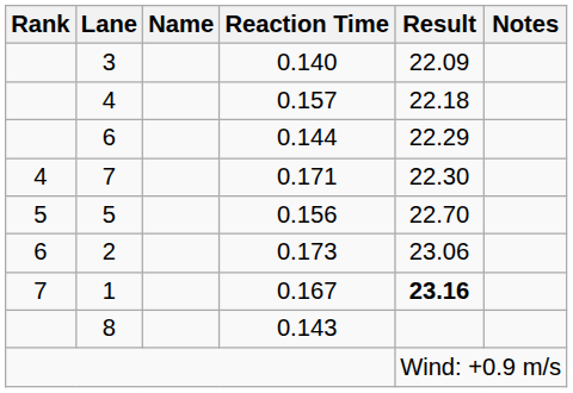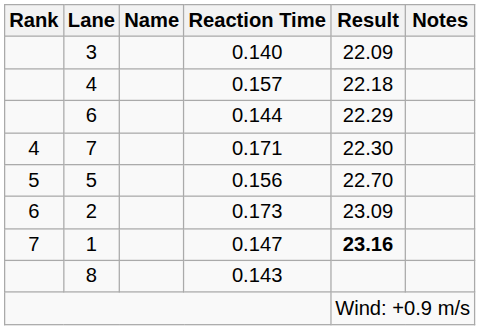 <table class="wikitable sortable" style="text-align:center">
 <tr>
 <th>Rank</th>
 <th>Lane</th>
 <th>Name</th>
 <th>Reaction Time</th>
 <th>Result</th>
 <th>Notes</th>
 </tr>
 <tr>
 <td></td>
 <td>3</td>
 <td align="left"></td>
 <td>0.140</td>
 <td>22.09</td>
 <td><strong></strong></td>
 </tr>
 <tr>
 <td></td>
 <td>4</td>
 <td align="left"></td>
 <td>0.157</td>
 <td>22.18</td>
 <td></td>
 </tr>
 <tr>
 <td></td>
 <td>6</td>
 <td align="left"></td>
 <td>0.144</td>
 <td>22.29</td>
 <td></td>
 </tr>
 <tr>
 <td>4</td>
 <td>7</td>
 <td align="left"></td>
 <td>0.171</td>
 <td>22.30</td>
 <td></td>
 </tr>
 <tr>
 <td>5</td>
 <td>5</td>
 <td align="left"></td>
 <td>0.156</td>
 <td>22.70</td>
 <td></td>
 </tr>
 <tr>
 <td>6</td>
 <td>2</td>
 <td align="left"></td>
 <td>0.173</td>
-<td>23.06</td>
+<td>23.09</td>
 <td></td>
 </tr>
 <tr>
 <td>7</td>
 <td>1</td>
 <td align="left"></td>
-<td>0.167</td>
+<td>0.147</td>
 <td><strong>23.16</strong></td>
 <td></td>
 </tr>
 <tr>
 <td></td>
 <td>8</td>
 <td align="left"></td>
 <td>0.143</td>
 <td></td>
 <td></td>
 </tr>
 <tr class="sortbottom">
 <td colspan=4></td>
 <td colspan="2" style="text-align:left;">Wind: +0.9 m/s</td>
 </tr>
 </table>
